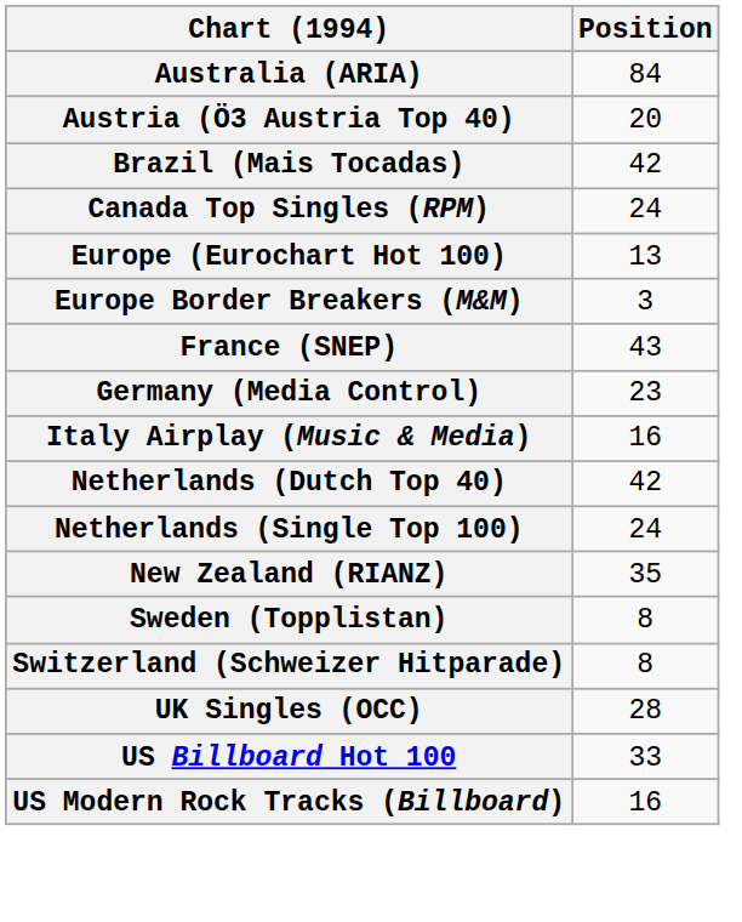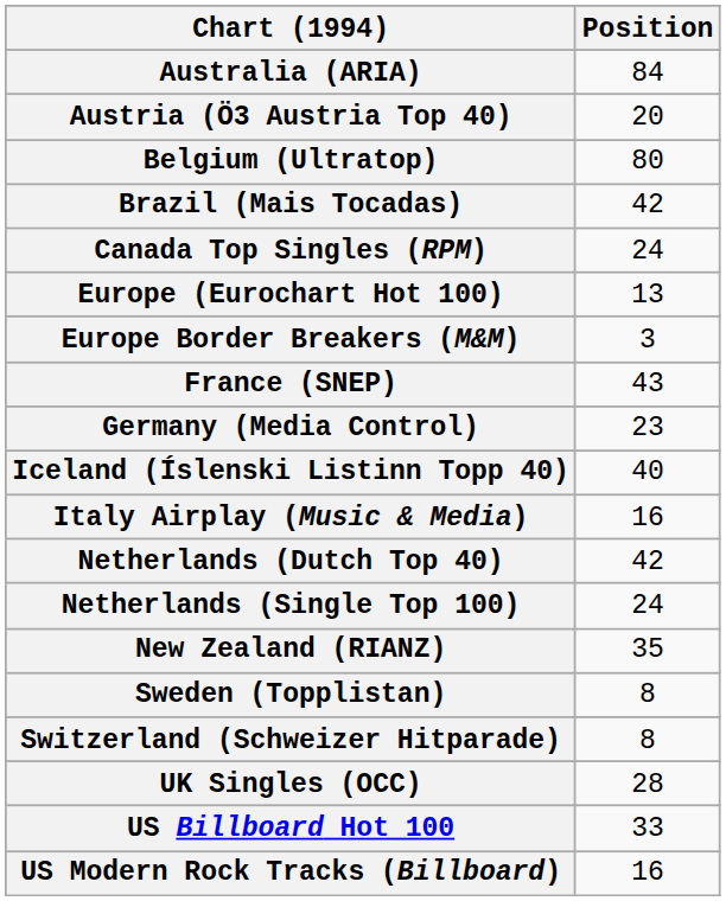 <table class="wikitable sortable plainrowheaders" style="text-align:center">
 <tr>
 <th>Chart (1994)</th>
 <th>Position</th>
 </tr>
 <tr>
 <th scope="row">Australia (ARIA)</th>
 <td>84</td>
 </tr>
 <tr>
 <th scope="row">Austria (Ö3 Austria Top 40)</th>
 <td>20</td>
+</tr>
+<tr>
+<th scope="row">Belgium (Ultratop)</th>
+<td>80</td>
 </tr>
 <tr>
 <th scope="row">Brazil (Mais Tocadas)</th>
 <td>42</td>
 </tr>
 <tr>
 <th scope="row">Canada Top Singles (<em>RPM</em>)</th>
 <td>24</td>
 </tr>
 <tr>
 <th scope="row">Europe (Eurochart Hot 100)</th>
 <td>13</td>
 </tr>
 <tr>
 <th scope="row">Europe Border Breakers (<em>M&M</em>)</th>
 <td>3</td>
 </tr>
 <tr>
 <th scope="row">France (SNEP)</th>
 <td>43</td>
 </tr>
 <tr>
 <th scope="row">Germany (Media Control)</th>
 <td>23</td>
+</tr>
+<tr>
+<th scope="row">Iceland (Íslenski Listinn Topp 40)</th>
+<td>40</td>
 </tr>
 <tr>
 <th scope="row">Italy Airplay (<em>Music & Media</em>)</th>
 <td>16</td>
 </tr>
 <tr>
 <th scope="row">Netherlands (Dutch Top 40)</th>
 <td>42</td>
 </tr>
 <tr>
 <th scope="row">Netherlands (Single Top 100)</th>
 <td>24</td>
 </tr>
 <tr>
 <th scope="row">New Zealand (RIANZ)</th>
 <td>35</td>
 </tr>
 <tr>
 <th scope="row">Sweden (Topplistan)</th>
 <td>8</td>
 </tr>
 <tr>
 <th scope="row">Switzerland (Schweizer Hitparade)</th>
 <td>8</td>
 </tr>
 <tr>
 <th scope="row">UK Singles (OCC)</th>
 <td>28</td>
 </tr>
 <tr>
 <th scope="row">US <a href='#'><em>Billboard</em> Hot 100</a></th>
 <td>33</td>
 </tr>
 <tr>
 <th scope="row">US Modern Rock Tracks (<em>Billboard</em>)</th>
 <td>16</td>
 </tr>
 </table>
